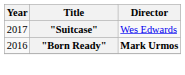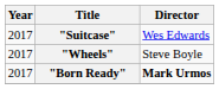 <table class="wikitable plainrowheaders">
 <tr>
 <th>Year</th>
 <th style="width:8em;">Title</th>
 <th>Director</th>
 </tr>
 <tr>
 <td>2017</td>
 <th scope="row">"Suitcase"</th>
 <td><a href='#'>Wes Edwards</a></td>
 </tr>
 <tr>
-<td>2016</td>
+<td>2017</td>
+<th scope="row">"Wheels"</th>
+<td>Steve Boyle</td>
+</tr>
+<tr>
+<td>2017</td>
 <th scope="row">"Born Ready"</th>
 <td><strong>Mark Urmos</strong></td>
 </tr>
 <tr>
 </tr>
 </table>
